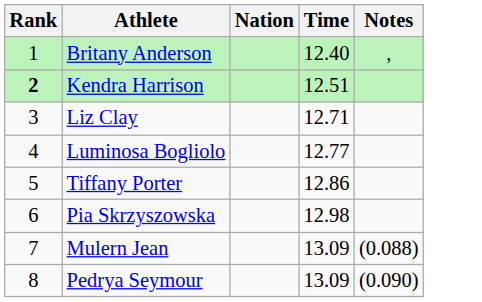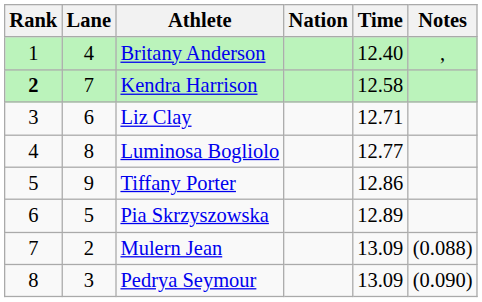 <table class="wikitable sortable" style="text-align:center;">
 <tr>
 <th>Rank</th>
+<th>Lane</th>
 <th>Athlete</th>
 <th>Nation</th>
 <th>Time</th>
 <th>Notes</th>
 </tr>
 <tr bgcolor="#bbf3bb">
 <td>1</td>
+<td>4</td>
 <td align="left"><a href='#'>Britany Anderson</a></td>
 <td align="left"></td>
 <td>12.40</td>
 <td>, </td>
 </tr>
 <tr bgcolor="#bbf3bb">
 <td><strong>2</strong></td>
+<td>7</td>
 <td align="left"><a href='#'>Kendra Harrison</a></td>
 <td align="left"></td>
-<td>12.51</td>
+<td>12.58</td>
 <td></td>
 </tr>
 <tr>
 <td>3</td>
+<td>6</td>
 <td align="left"><a href='#'>Liz Clay</a></td>
 <td align="left"></td>
 <td>12.71</td>
 <td></td>
 </tr>
 <tr>
 <td>4</td>
+<td>8</td>
 <td align="left"><a href='#'>Luminosa Bogliolo</a></td>
 <td align="left"></td>
 <td>12.77</td>
 <td></td>
 </tr>
 <tr>
 <td>5</td>
+<td>9</td>
 <td align="left"><a href='#'>Tiffany Porter</a></td>
 <td align="left"></td>
 <td>12.86</td>
 <td></td>
 </tr>
 <tr>
 <td>6</td>
+<td>5</td>
 <td align="left"><a href='#'>Pia Skrzyszowska</a></td>
 <td align="left"></td>
-<td>12.98</td>
+<td>12.89</td>
 <td></td>
 </tr>
 <tr>
 <td>7</td>
+<td>2</td>
 <td align="left"><a href='#'>Mulern Jean</a></td>
 <td align="left"></td>
 <td>13.09</td>
 <td>(0.088)</td>
 </tr>
 <tr>
 <td>8</td>
+<td>3</td>
 <td align="left"><a href='#'>Pedrya Seymour</a></td>
 <td align="left"></td>
 <td>13.09</td>
 <td>(0.090)</td>
 </tr>
 </table>
